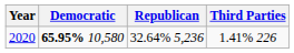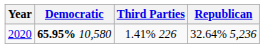 <table class="wikitable"  style="margin:1em; font-size:95%;">
 <tr style="background:lightgrey;">
 <th>Year</th>
 <th><a href='#'>Democratic</a></th>
+<th><a href='#'>Third Parties</a></th>
 <th><a href='#'>Republican</a></th>
-<th><a href='#'>Third Parties</a></th>
 </tr>
 <tr>
 <td align="center" ><a href='#'>2020</a></td>
 <td align="center" ><strong>65.95%</strong> <em>10,580</em></td>
+<td align="center" >1.41% <em>226</em></td>
 <td align="center" >32.64% <em>5,236</em></td>
-<td align="center" >1.41% <em>226</em></td>
 </tr>
 </table>
